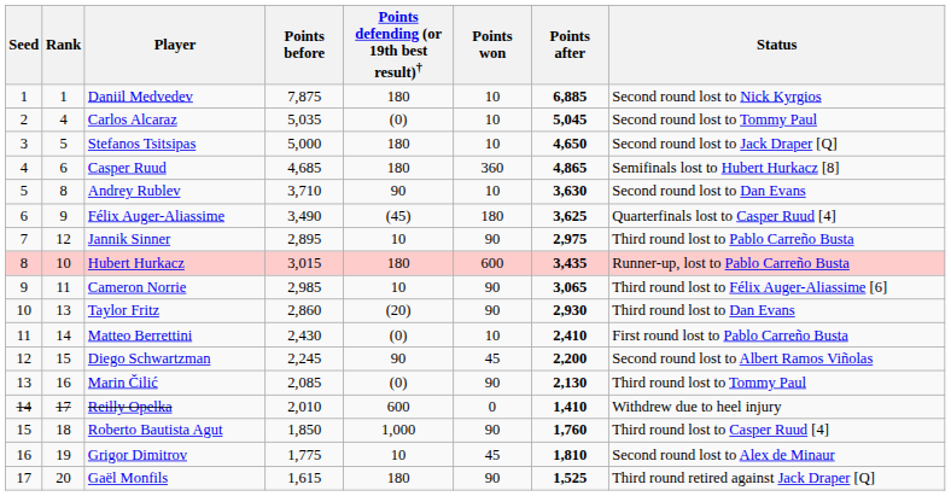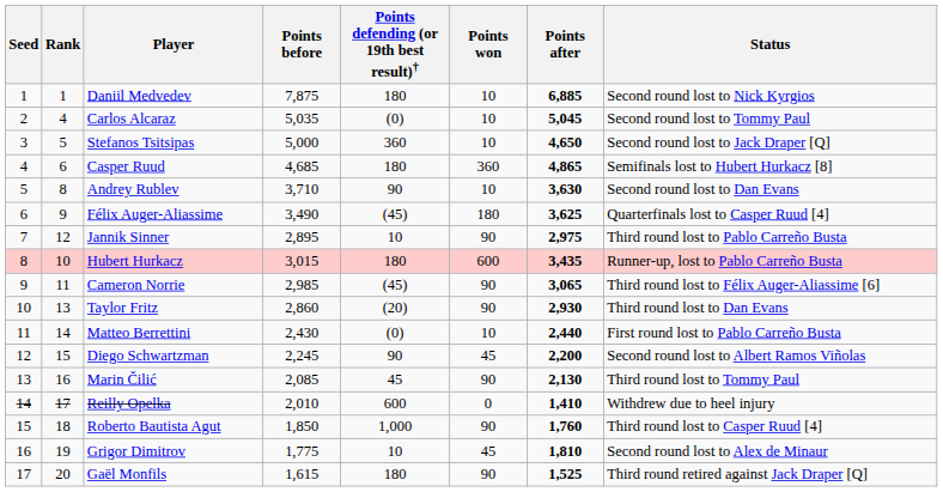 <table class="wikitable sortable">
 <tr>
 <th style="width:30px;">Seed</th>
 <th style="width:30px;">Rank</th>
 <th style="width:185px;">Player</th>
 <th style="width:75px;">Points before</th>
 <th style="width:110px;"><a href='#'>Points defending</a> (or 19th best result)<sup>†</sup></th>
 <th style="width:75px;">Points won</th>
 <th style="width:75px;">Points after</th>
 <th style="width:350px;">Status</th>
 </tr>
 <tr>
 <td style="text-align:center;">1</td>
 <td style="text-align:center;">1</td>
 <td> <a href='#'>Daniil Medvedev</a></td>
 <td style="text-align:center;">7,875</td>
 <td style="text-align:center;">180</td>
 <td style="text-align:center;">10</td>
 <td style="text-align:center;"><strong>6,885</strong></td>
 <td>Second round lost to  <a href='#'>Nick Kyrgios</a></td>
 </tr>
 <tr>
 <td style="text-align:center;">2</td>
 <td style="text-align:center;">4</td>
 <td> <a href='#'>Carlos Alcaraz</a></td>
 <td style="text-align:center;">5,035</td>
 <td style="text-align:center;">(0)</td>
 <td style="text-align:center;">10</td>
 <td style="text-align:center;"><strong>5,045</strong></td>
 <td>Second round lost to  <a href='#'>Tommy Paul</a></td>
 </tr>
 <tr>
 <td style="text-align:center;">3</td>
 <td style="text-align:center;">5</td>
 <td> <a href='#'>Stefanos Tsitsipas</a></td>
 <td style="text-align:center;">5,000</td>
-<td style="text-align:center;">180</td>
+<td style="text-align:center;">360</td>
 <td style="text-align:center;">10</td>
 <td style="text-align:center;"><strong>4,650</strong></td>
 <td>Second round lost to  <a href='#'>Jack Draper</a> [Q]</td>
 </tr>
 <tr>
 <td style="text-align:center;">4</td>
 <td style="text-align:center;">6</td>
 <td> <a href='#'>Casper Ruud</a></td>
 <td style="text-align:center;">4,685</td>
 <td style="text-align:center;">180</td>
 <td style="text-align:center;">360</td>
 <td style="text-align:center;"><strong>4,865</strong></td>
 <td>Semifinals lost to  <a href='#'>Hubert Hurkacz</a> [8]</td>
 </tr>
 <tr>
 <td style="text-align:center;">5</td>
 <td style="text-align:center;">8</td>
 <td> <a href='#'>Andrey Rublev</a></td>
 <td style="text-align:center;">3,710</td>
 <td style="text-align:center;">90</td>
 <td style="text-align:center;">10</td>
 <td style="text-align:center;"><strong>3,630</strong></td>
 <td>Second round lost to  <a href='#'>Dan Evans</a></td>
 </tr>
 <tr>
 <td style="text-align:center;">6</td>
 <td style="text-align:center;">9</td>
 <td> <a href='#'>Félix Auger-Aliassime</a></td>
 <td style="text-align:center;">3,490</td>
 <td style="text-align:center;">(45)</td>
 <td style="text-align:center;">180</td>
 <td style="text-align:center;"><strong>3,625</strong></td>
 <td>Quarterfinals lost to  <a href='#'>Casper Ruud</a> [4]</td>
 </tr>
 <tr>
 <td style="text-align:center;">7</td>
 <td style="text-align:center;">12</td>
 <td> <a href='#'>Jannik Sinner</a></td>
 <td style="text-align:center;">2,895</td>
 <td style="text-align:center;">10</td>
 <td style="text-align:center;">90</td>
 <td style="text-align:center;"><strong>2,975</strong></td>
 <td>Third round lost to  <a href='#'>Pablo Carreño Busta</a></td>
 </tr>
 <tr style="background:#fcc;">
 <td style="text-align:center;">8</td>
 <td style="text-align:center;">10</td>
 <td> <a href='#'>Hubert Hurkacz</a></td>
 <td style="text-align:center;">3,015</td>
 <td style="text-align:center;">180</td>
 <td style="text-align:center;">600</td>
 <td style="text-align:center;"><strong>3,435</strong></td>
 <td>Runner-up, lost to  <a href='#'>Pablo Carreño Busta</a></td>
 </tr>
 <tr>
 <td style="text-align:center;">9</td>
 <td style="text-align:center;">11</td>
 <td> <a href='#'>Cameron Norrie</a></td>
 <td style="text-align:center;">2,985</td>
-<td style="text-align:center;">10</td>
+<td style="text-align:center;">(45)</td>
 <td style="text-align:center;">90</td>
 <td style="text-align:center;"><strong>3,065</strong></td>
 <td>Third round lost to  <a href='#'>Félix Auger-Aliassime</a> [6]</td>
 </tr>
 <tr>
 <td style="text-align:center;">10</td>
 <td style="text-align:center;">13</td>
 <td> <a href='#'>Taylor Fritz</a></td>
 <td style="text-align:center;">2,860</td>
 <td style="text-align:center;">(20)</td>
 <td style="text-align:center;">90</td>
 <td style="text-align:center;"><strong>2,930</strong></td>
 <td>Third round lost to  <a href='#'>Dan Evans</a></td>
 </tr>
 <tr>
 <td style="text-align:center;">11</td>
 <td style="text-align:center;">14</td>
 <td> <a href='#'>Matteo Berrettini</a></td>
 <td style="text-align:center;">2,430</td>
 <td style="text-align:center;">(0)</td>
 <td style="text-align:center;">10</td>
-<td style="text-align:center;"><strong>2,410</strong></td>
+<td style="text-align:center;"><strong>2,440</strong></td>
 <td>First round lost to  <a href='#'>Pablo Carreño Busta</a></td>
 </tr>
 <tr>
 <td style="text-align:center;">12</td>
 <td style="text-align:center;">15</td>
 <td> <a href='#'>Diego Schwartzman</a></td>
 <td style="text-align:center;">2,245</td>
 <td style="text-align:center;">90</td>
 <td style="text-align:center;">45</td>
 <td style="text-align:center;"><strong>2,200</strong></td>
 <td>Second round lost to  <a href='#'>Albert Ramos Viñolas</a></td>
 </tr>
 <tr>
 <td style="text-align:center;">13</td>
 <td style="text-align:center;">16</td>
 <td> <a href='#'>Marin Čilić</a></td>
 <td style="text-align:center;">2,085</td>
-<td style="text-align:center;">(0)</td>
+<td style="text-align:center;">45</td>
 <td style="text-align:center;">90</td>
 <td style="text-align:center;"><strong>2,130</strong></td>
 <td>Third round lost to  <a href='#'>Tommy Paul</a></td>
 </tr>
 <tr>
 <td style="text-align:center;"><s>14</s></td>
 <td style="text-align:center;"><s>17</s></td>
 <td><s> <a href='#'>Reilly Opelka</a></s></td>
 <td style="text-align:center;">2,010</td>
 <td style="text-align:center;">600</td>
 <td style="text-align:center;">0</td>
 <td style="text-align:center;"><strong>1,410</strong></td>
 <td>Withdrew due to heel injury</td>
 </tr>
 <tr>
 <td style="text-align:center;">15</td>
 <td style="text-align:center;">18</td>
 <td> <a href='#'>Roberto Bautista Agut</a></td>
 <td style="text-align:center;">1,850</td>
 <td style="text-align:center;">1,000</td>
 <td style="text-align:center;">90</td>
 <td style="text-align:center;"><strong>1,760</strong></td>
 <td>Third round lost to  <a href='#'>Casper Ruud</a> [4]</td>
 </tr>
 <tr>
 <td style="text-align:center;">16</td>
 <td style="text-align:center;">19</td>
 <td> <a href='#'>Grigor Dimitrov</a></td>
 <td style="text-align:center;">1,775</td>
 <td style="text-align:center;">10</td>
 <td style="text-align:center;">45</td>
 <td style="text-align:center;"><strong>1,810</strong></td>
 <td>Second round lost to  <a href='#'>Alex de Minaur</a></td>
 </tr>
 <tr>
 <td style="text-align:center;">17</td>
 <td style="text-align:center;">20</td>
 <td> <a href='#'>Gaël Monfils</a></td>
 <td style="text-align:center;">1,615</td>
 <td style="text-align:center;">180</td>
 <td style="text-align:center;">90</td>
 <td style="text-align:center;"><strong>1,525</strong></td>
 <td>Third round retired against  <a href='#'>Jack Draper</a> [Q]</td>
 </tr>
 </table>
